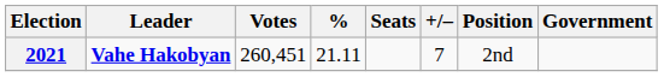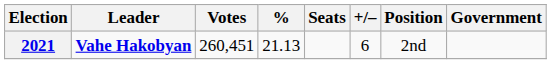 <table class="wikitable" style="text-align: center;">
 <tr>
 <th>Election</th>
 <th>Leader</th>
 <th>Votes</th>
 <th>%</th>
 <th>Seats</th>
 <th>+/–</th>
 <th>Position</th>
 <th>Government</th>
 </tr>
 <tr>
 <th rowspan="1"><a href='#'>2021</a></th>
 <td rowspan="1"><strong><a href='#'>Vahe Hakobyan</a></strong></td>
 <td rowspan="1">260,451</td>
-<td rowspan="1">21.11</td>
+<td rowspan="1">21.13</td>
 <td rowspan="1"></td>
-<td rowspan="1"> 7</td>
+<td rowspan="1"> 6</td>
 <td rowspan="1"> 2nd</td>
 <td></td>
 </tr>
 <tr>
 </tr>
 </table>
